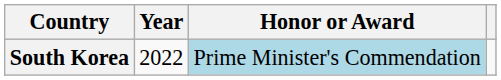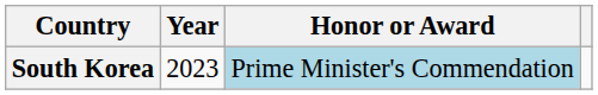 <table class="wikitable plainrowheaders sortable" style="margin-right: 0;">
 <tr>
 <th scope="col">Country</th>
 <th scope="col">Year</th>
 <th scope="col">Honor or Award</th>
 <th scope="col" class="unsortable"></th>
 </tr>
 <tr>
 <th scope="row">South Korea</th>
-<td style="text-align:center">2022</td>
+<td style="text-align:center">2023</td>
 <td style="background: lightblue;">Prime Minister's Commendation</td>
 <td style="text-align:center"></td>
 </tr>
 </table>
